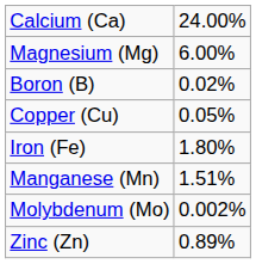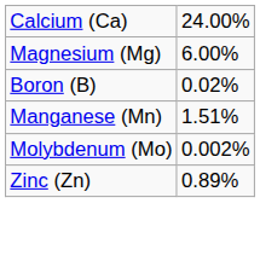 <table class="wikitable">
 <tr>
 <td><a href='#'>Calcium</a> (Ca)</td>
 <td>24.00%</td>
 </tr>
 <tr>
 <td><a href='#'>Magnesium</a> (Mg)</td>
 <td>6.00%</td>
 </tr>
 <tr>
 <td><a href='#'>Boron</a> (B)</td>
 <td>0.02%</td>
 </tr>
 <tr>
-<td><a href='#'>Copper</a> (Cu)</td>
-<td>0.05%</td>
-</tr>
-<tr>
-<td><a href='#'>Iron</a> (Fe)</td>
-<td>1.80%</td>
-</tr>
-<tr>
 <td><a href='#'>Manganese</a> (Mn)</td>
 <td>1.51%</td>
 </tr>
 <tr>
 <td><a href='#'>Molybdenum</a> (Mo)</td>
 <td>0.002%</td>
 </tr>
 <tr>
 <td><a href='#'>Zinc</a> (Zn)</td>
 <td>0.89%</td>
 </tr>
 </table>
